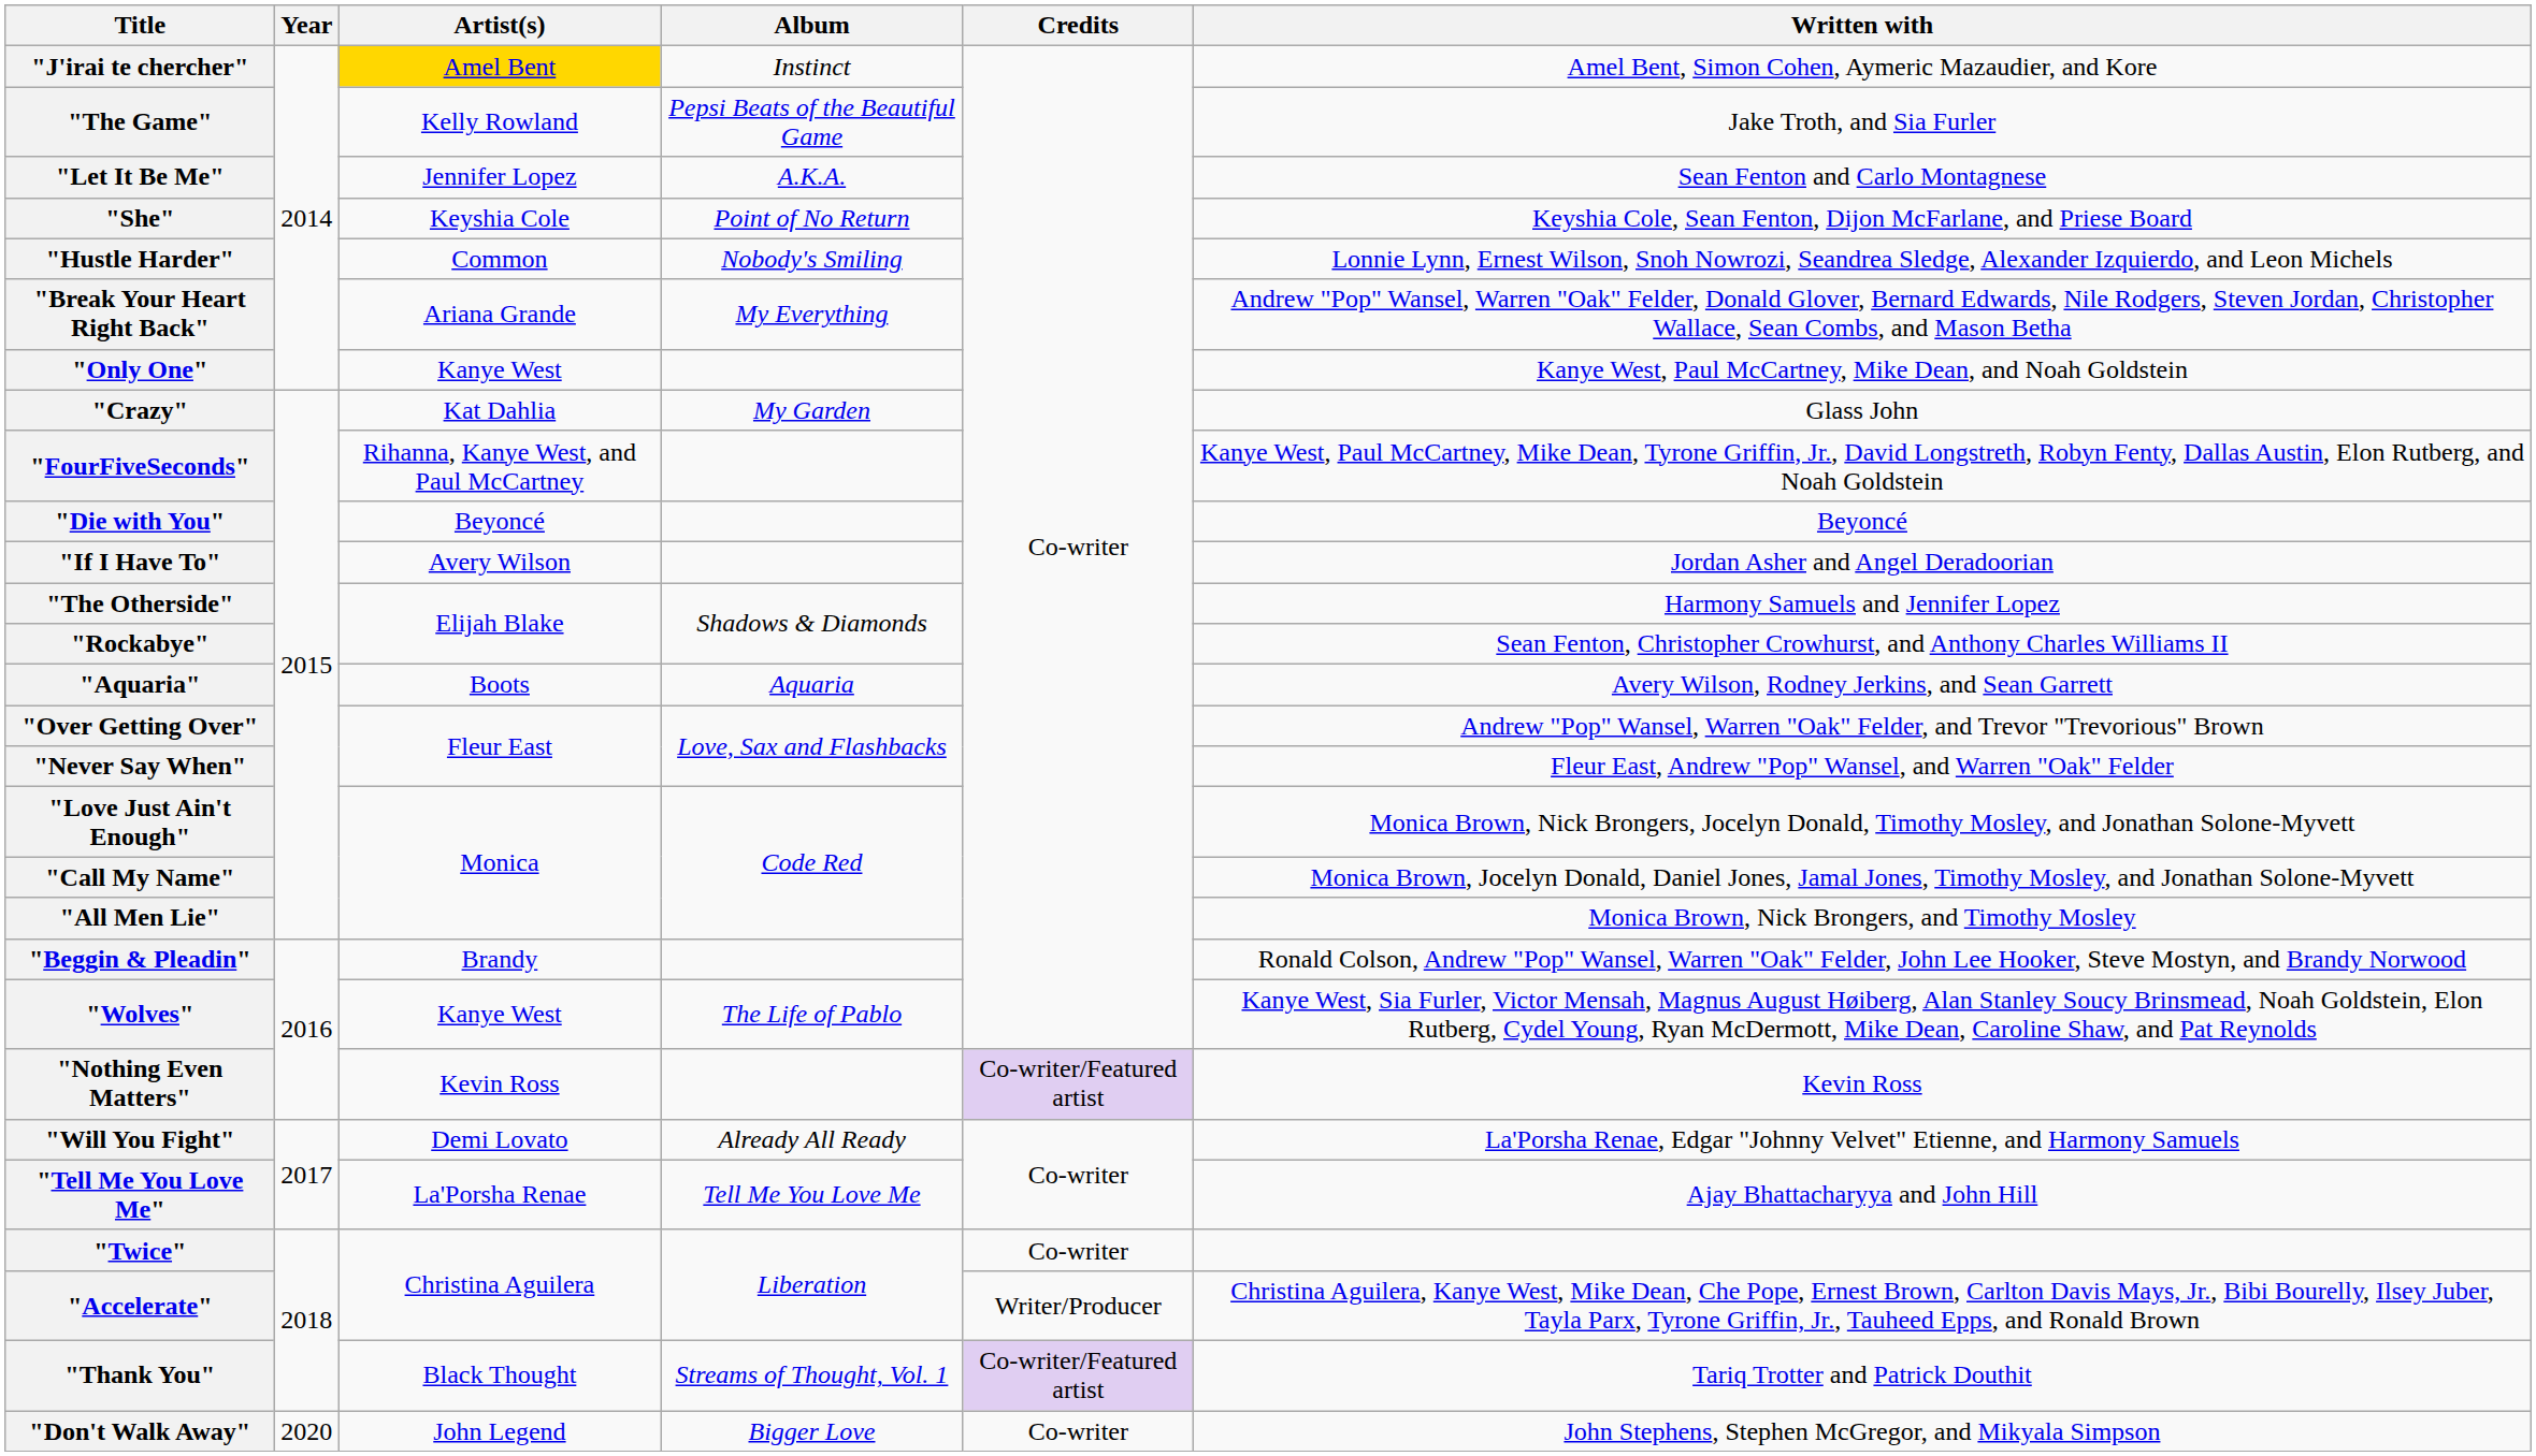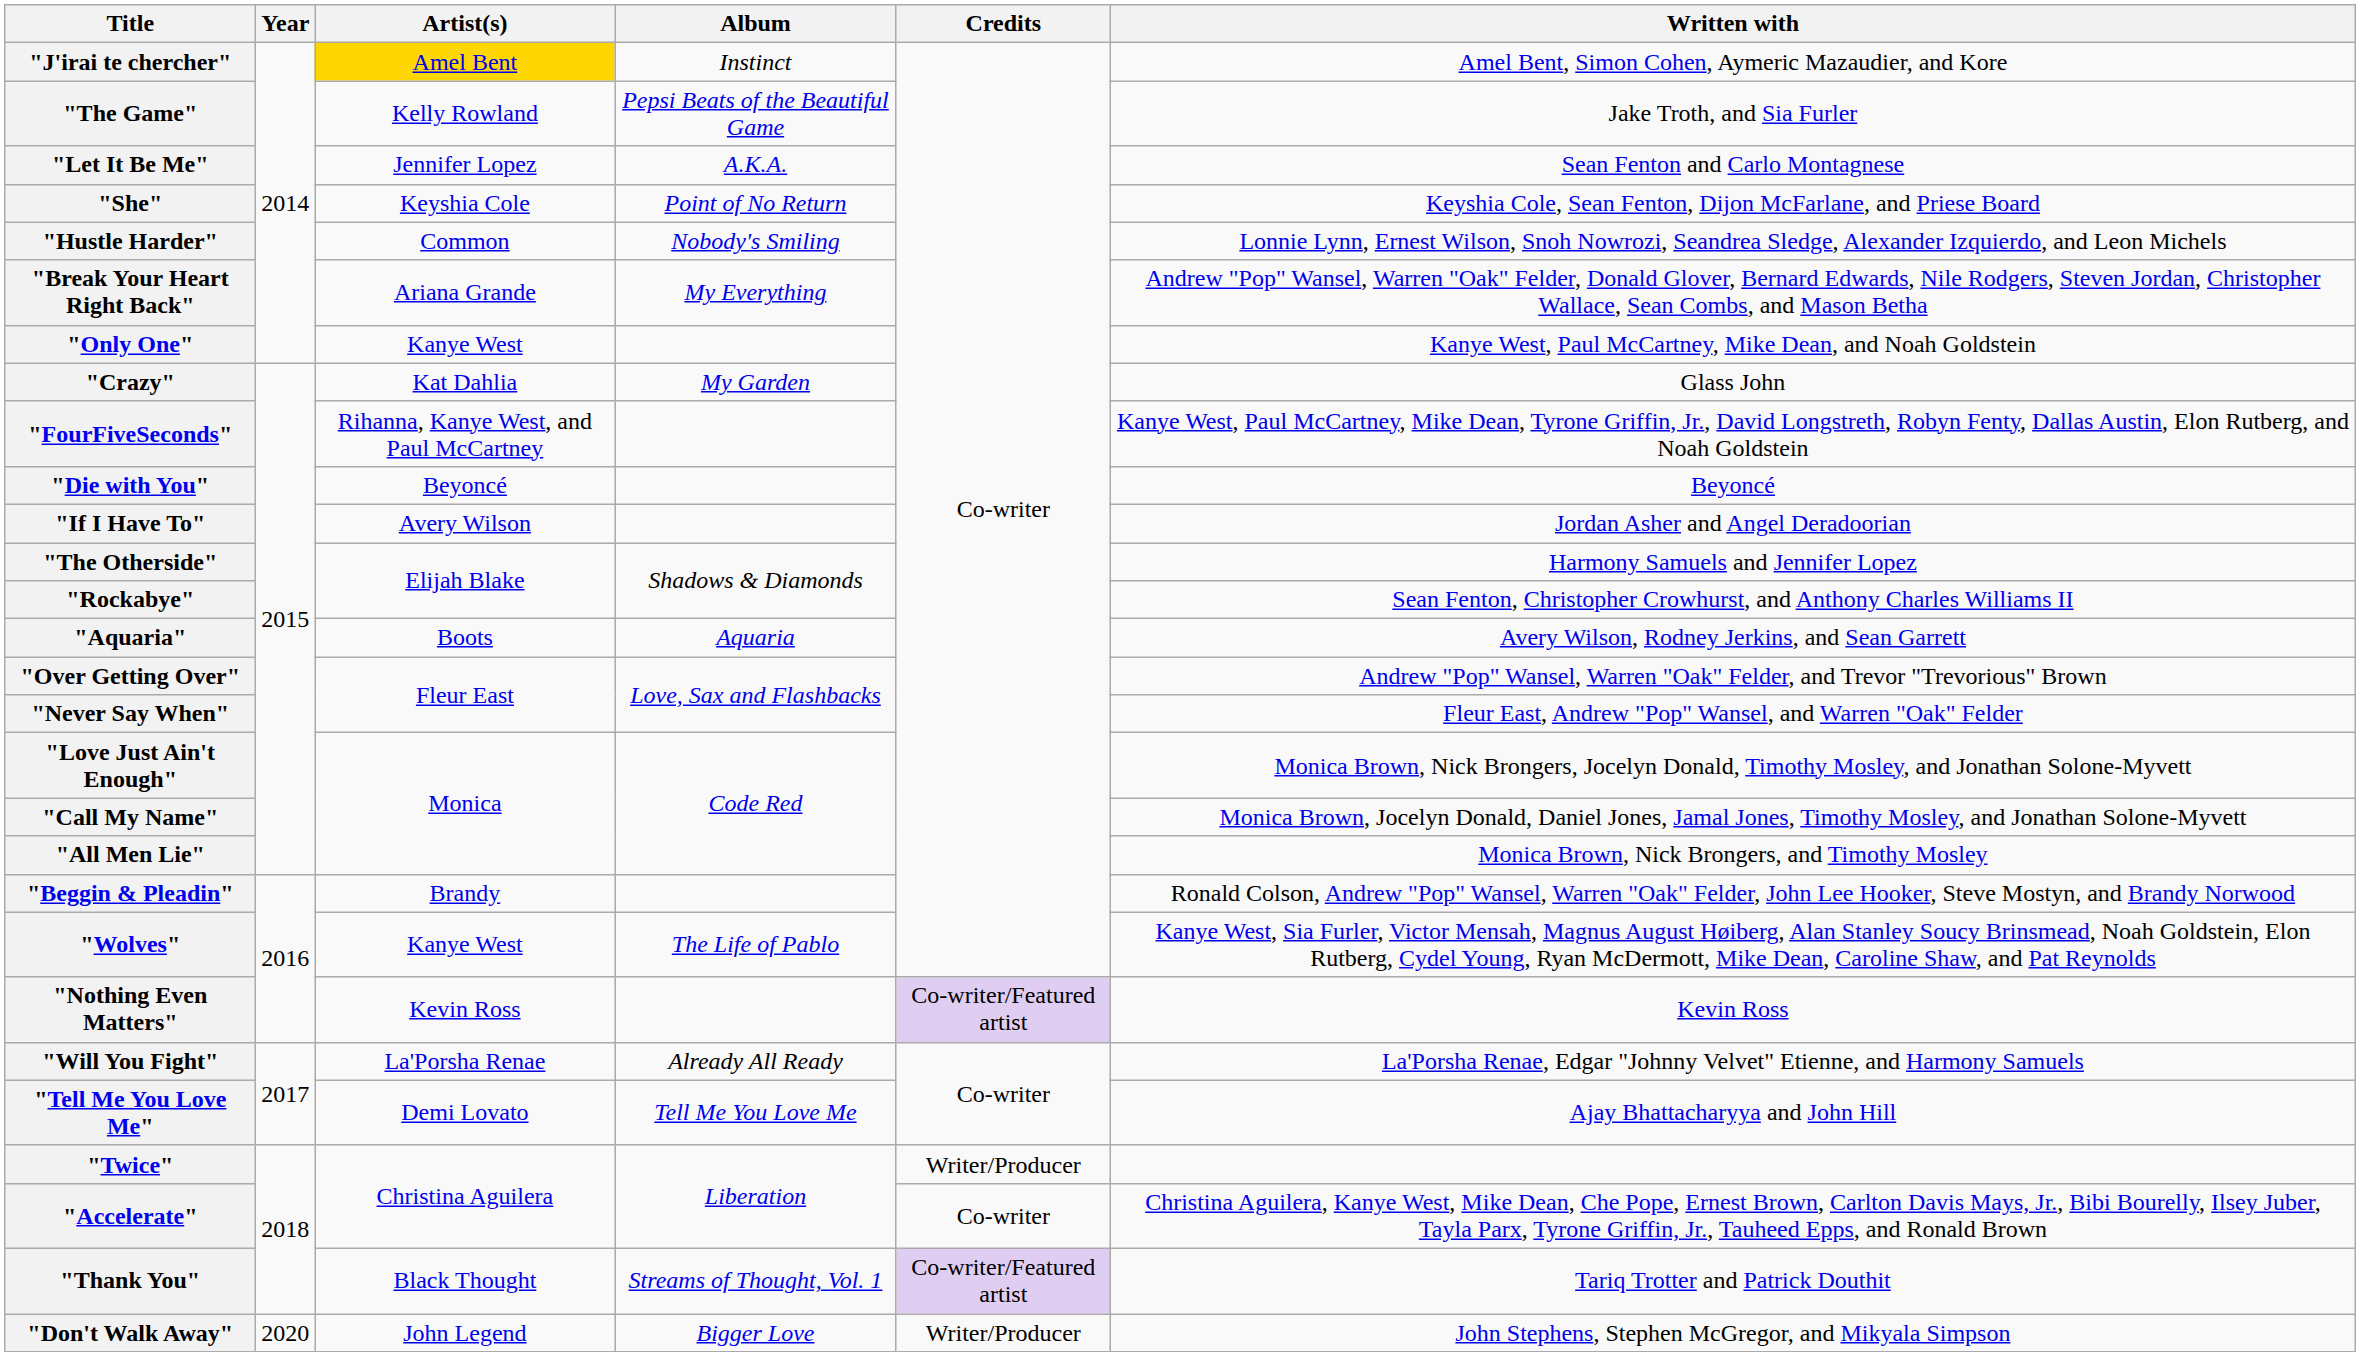 <table class="wikitable plainrowheaders" style="text-align:center;">
 <tr>
 <th scope="col" style="width:160px;">Title</th>
 <th scope="col">Year</th>
 <th scope="col">Artist(s)</th>
 <th scope="col" style="width:180px;">Album</th>
 <th scope="col">Credits</th>
 <th scope="col">Written with</th>
 </tr>
 <tr>
 <th scope="row">"J'irai te chercher"</th>
 <td rowspan="7">2014</td>
 <td style="background: gold;"><a href='#'>Amel Bent</a></td>
 <td><em>Instinct</em></td>
 <td rowspan="21">Co-writer</td>
 <td><a href='#'>Amel Bent</a>, <a href='#'>Simon Cohen</a>, Aymeric Mazaudier, and Kore</td>
 </tr>
 <tr>
 <th scope="row">"The Game"</th>
 <td><a href='#'>Kelly Rowland</a></td>
 <td><em><a href='#'>Pepsi Beats of the Beautiful Game</a></em></td>
 <td>Jake Troth, and <a href='#'>Sia Furler</a></td>
 </tr>
 <tr>
 <th scope="row">"Let It Be Me"</th>
 <td><a href='#'>Jennifer Lopez</a></td>
 <td><em><a href='#'>A.K.A.</a></em></td>
 <td><a href='#'>Sean Fenton</a> and <a href='#'>Carlo Montagnese</a></td>
 </tr>
 <tr>
 <th scope="row">"She"</th>
 <td><a href='#'>Keyshia Cole</a></td>
 <td><em><a href='#'>Point of No Return</a></em></td>
 <td><a href='#'>Keyshia Cole</a>, <a href='#'>Sean Fenton</a>, <a href='#'>Dijon McFarlane</a>, and <a href='#'>Priese Board</a></td>
 </tr>
 <tr>
 <th scope="row">"Hustle Harder"<br></th>
 <td><a href='#'>Common</a></td>
 <td><em><a href='#'>Nobody's Smiling</a></em></td>
 <td><a href='#'>Lonnie Lynn</a>, <a href='#'>Ernest Wilson</a>, <a href='#'>Snoh Nowrozi</a>, <a href='#'>Seandrea Sledge</a>, <a href='#'>Alexander Izquierdo</a>, and Leon Michels</td>
 </tr>
 <tr>
 <th scope="row">"Break Your Heart Right Back"<br></th>
 <td><a href='#'>Ariana Grande</a></td>
 <td><em><a href='#'>My Everything</a></em></td>
 <td><a href='#'>Andrew "Pop" Wansel</a>, <a href='#'>Warren "Oak" Felder</a>, <a href='#'>Donald Glover</a>, <a href='#'>Bernard Edwards</a>, <a href='#'>Nile Rodgers</a>, <a href='#'>Steven Jordan</a>, <a href='#'>Christopher Wallace</a>, <a href='#'>Sean Combs</a>, and <a href='#'>Mason Betha</a></td>
 </tr>
 <tr>
 <th scope="row">"<a href='#'>Only One</a>"<br></th>
 <td><a href='#'>Kanye West</a></td>
 <td></td>
 <td><a href='#'>Kanye West</a>, <a href='#'>Paul McCartney</a>, <a href='#'>Mike Dean</a>, and Noah Goldstein</td>
 </tr>
 <tr>
 <th scope="row">"Crazy"</th>
 <td rowspan="12">2015</td>
 <td><a href='#'>Kat Dahlia</a></td>
 <td><em><a href='#'>My Garden</a></em></td>
 <td>Glass John</td>
 </tr>
 <tr>
 <th scope="row">"<a href='#'>FourFiveSeconds</a>"</th>
 <td><a href='#'>Rihanna</a>, <a href='#'>Kanye West</a>, and <a href='#'>Paul McCartney</a></td>
 <td></td>
 <td><a href='#'>Kanye West</a>, <a href='#'>Paul McCartney</a>, <a href='#'>Mike Dean</a>, <a href='#'>Tyrone Griffin, Jr.</a>, <a href='#'>David Longstreth</a>, <a href='#'>Robyn Fenty</a>, <a href='#'>Dallas Austin</a>, Elon Rutberg, and Noah Goldstein</td>
 </tr>
 <tr>
 <th scope="row">"<a href='#'>Die with You</a>"</th>
 <td><a href='#'>Beyoncé</a></td>
 <td></td>
 <td><a href='#'>Beyoncé</a></td>
 </tr>
 <tr>
 <th scope="row">"If I Have To"</th>
 <td><a href='#'>Avery Wilson</a></td>
 <td></td>
 <td><a href='#'>Jordan Asher</a> and <a href='#'>Angel Deradoorian</a></td>
 </tr>
 <tr>
 <th scope="row">"The Otherside"</th>
 <td rowspan="2"><a href='#'>Elijah Blake</a></td>
 <td rowspan="2"><em>Shadows & Diamonds</em></td>
 <td><a href='#'>Harmony Samuels</a> and <a href='#'>Jennifer Lopez</a></td>
 </tr>
 <tr>
 <th scope="row">"Rockabye"</th>
 <td><a href='#'>Sean Fenton</a>, <a href='#'>Christopher Crowhurst</a>, and <a href='#'>Anthony Charles Williams II</a></td>
 </tr>
 <tr>
 <th scope="row">"Aquaria"<br></th>
 <td><a href='#'>Boots</a></td>
 <td><em><a href='#'>Aquaria</a></em></td>
 <td><a href='#'>Avery Wilson</a>, <a href='#'>Rodney Jerkins</a>, and <a href='#'>Sean Garrett</a></td>
 </tr>
 <tr>
 <th scope="row">"Over Getting Over"</th>
 <td rowspan="2"><a href='#'>Fleur East</a></td>
 <td rowspan="2"><em><a href='#'>Love, Sax and Flashbacks</a></em></td>
 <td><a href='#'>Andrew "Pop" Wansel</a>, <a href='#'>Warren "Oak" Felder</a>, and Trevor "Trevorious" Brown</td>
 </tr>
 <tr>
 <th scope="row">"Never Say When"</th>
 <td><a href='#'>Fleur East</a>, <a href='#'>Andrew "Pop" Wansel</a>, and <a href='#'>Warren "Oak" Felder</a></td>
 </tr>
 <tr>
 <th scope="row">"Love Just Ain't Enough"<br></th>
 <td rowspan="3"><a href='#'>Monica</a></td>
 <td rowspan="3"><em><a href='#'>Code Red</a></em></td>
 <td><a href='#'>Monica Brown</a>, Nick Brongers, Jocelyn Donald, <a href='#'>Timothy Mosley</a>, and Jonathan Solone-Myvett</td>
 </tr>
 <tr>
 <th scope="row">"Call My Name"</th>
 <td><a href='#'>Monica Brown</a>, Jocelyn Donald, Daniel Jones, <a href='#'>Jamal Jones</a>, <a href='#'>Timothy Mosley</a>, and Jonathan Solone-Myvett</td>
 </tr>
 <tr>
 <th scope="row">"All Men Lie"<br></th>
 <td><a href='#'>Monica Brown</a>, Nick Brongers, and <a href='#'>Timothy Mosley</a></td>
 </tr>
 <tr>
 <th scope="row">"<a href='#'>Beggin & Pleadin</a>"</th>
 <td rowspan="3">2016</td>
 <td><a href='#'>Brandy</a></td>
 <td></td>
 <td>Ronald Colson, <a href='#'>Andrew "Pop" Wansel</a>, <a href='#'>Warren "Oak" Felder</a>, <a href='#'>John Lee Hooker</a>, Steve Mostyn, and <a href='#'>Brandy Norwood</a></td>
 </tr>
 <tr>
 <th scope="row">"<a href='#'>Wolves</a>"</th>
 <td><a href='#'>Kanye West</a></td>
 <td><em><a href='#'>The Life of Pablo</a></em></td>
 <td><a href='#'>Kanye West</a>, <a href='#'>Sia Furler</a>, <a href='#'>Victor Mensah</a>, <a href='#'>Magnus August Høiberg</a>, <a href='#'>Alan Stanley Soucy Brinsmead</a>, Noah Goldstein, Elon Rutberg, <a href='#'>Cydel Young</a>, Ryan McDermott, <a href='#'>Mike Dean</a>, <a href='#'>Caroline Shaw</a>, and <a href='#'>Pat Reynolds</a></td>
 </tr>
 <tr>
 <th scope="row">"Nothing Even Matters"<br></th>
 <td><a href='#'>Kevin Ross</a></td>
 <td></td>
 <td bgcolor="#E0CEF2">Co-writer/Featured artist</td>
 <td><a href='#'>Kevin Ross</a></td>
 </tr>
 <tr>
 <th scope="row">"Will You Fight"</th>
 <td rowspan="2">2017</td>
-<td><a href='#'>Demi Lovato</a></td>
+<td><a href='#'>La'Porsha Renae</a></td>
 <td><em>Already All Ready</em></td>
 <td rowspan="2">Co-writer</td>
 <td><a href='#'>La'Porsha Renae</a>, Edgar "Johnny Velvet" Etienne, and <a href='#'>Harmony Samuels</a></td>
 </tr>
 <tr>
 <th scope="row">"<a href='#'>Tell Me You Love Me</a>"</th>
-<td><a href='#'>La'Porsha Renae</a></td>
+<td><a href='#'>Demi Lovato</a></td>
 <td><em><a href='#'>Tell Me You Love Me</a></em></td>
 <td><a href='#'>Ajay Bhattacharyya</a> and <a href='#'>John Hill</a></td>
 </tr>
 <tr>
 <th scope="row">"<a href='#'>Twice</a>"</th>
 <td rowspan="3">2018</td>
 <td rowspan="2"><a href='#'>Christina Aguilera</a></td>
 <td rowspan="2"><em><a href='#'>Liberation</a></em></td>
-<td>Co-writer</td>
+<td>Writer/Producer</td>
 <td></td>
 </tr>
 <tr>
 <th scope="row">"<a href='#'>Accelerate</a>"<br></th>
-<td>Writer/Producer</td>
+<td>Co-writer</td>
 <td><a href='#'>Christina Aguilera</a>, <a href='#'>Kanye West</a>, <a href='#'>Mike Dean</a>, <a href='#'>Che Pope</a>, <a href='#'>Ernest Brown</a>, <a href='#'>Carlton Davis Mays, Jr.</a>, <a href='#'>Bibi Bourelly</a>, <a href='#'>Ilsey Juber</a>, <a href='#'>Tayla Parx</a>, <a href='#'>Tyrone Griffin, Jr.</a>, <a href='#'>Tauheed Epps</a>, and Ronald Brown</td>
 </tr>
 <tr>
 <th scope="row">"Thank You"<br></th>
 <td><a href='#'>Black Thought</a></td>
 <td><em><a href='#'>Streams of Thought, Vol. 1</a></em></td>
 <td bgcolor="#E0CEF2">Co-writer/Featured artist</td>
 <td><a href='#'>Tariq Trotter</a> and <a href='#'>Patrick Douthit</a></td>
 </tr>
 <tr>
 <th scope="row">"Don't Walk Away"</th>
 <td>2020</td>
 <td><a href='#'>John Legend</a></td>
 <td><em><a href='#'>Bigger Love</a></em></td>
-<td>Co-writer</td>
+<td>Writer/Producer</td>
 <td><a href='#'>John Stephens</a>, Stephen McGregor, and <a href='#'>Mikyala Simpson</a></td>
 </tr>
 </table>
